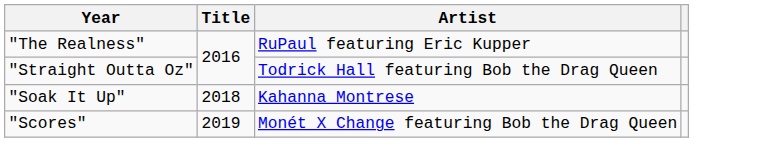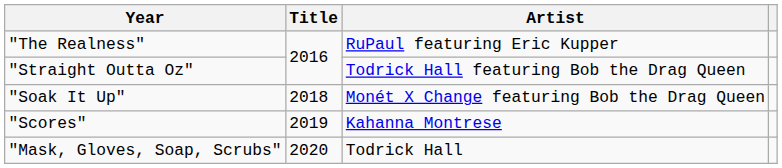 <table class="wikitable plainrowheaders sortable">
 <tr>
 <th>Year</th>
 <th>Title</th>
 <th>Artist</th>
 <th rowspan="1" style="text-align: center;" class="unsortable"></th>
 </tr>
 <tr>
 <td>"The Realness"</td>
 <td rowspan="2">2016</td>
 <td><a href='#'>RuPaul</a> featuring Eric Kupper</td>
 <td style="text-align: center;"></td>
 </tr>
 <tr>
 <td>"Straight Outta Oz"</td>
 <td><a href='#'>Todrick Hall</a> featuring Bob the Drag Queen</td>
 <td style="text-align: center;"></td>
 </tr>
 <tr>
 <td>"Soak It Up"</td>
 <td>2018</td>
-<td><a href='#'>Kahanna Montrese</a></td>
+<td><a href='#'>Monét X Change</a> featuring Bob the Drag Queen</td>
 <td style="text-align: center;"></td>
 </tr>
 <tr>
 <td>"Scores"</td>
 <td>2019</td>
-<td><a href='#'>Monét X Change</a> featuring Bob the Drag Queen</td>
+<td><a href='#'>Kahanna Montrese</a></td>
+<td style="text-align: center;"></td>
+</tr>
+<tr>
+<td>"Mask, Gloves, Soap, Scrubs"</td>
+<td>2020</td>
+<td>Todrick Hall</td>
 <td style="text-align: center;"></td>
 </tr>
 </table>
